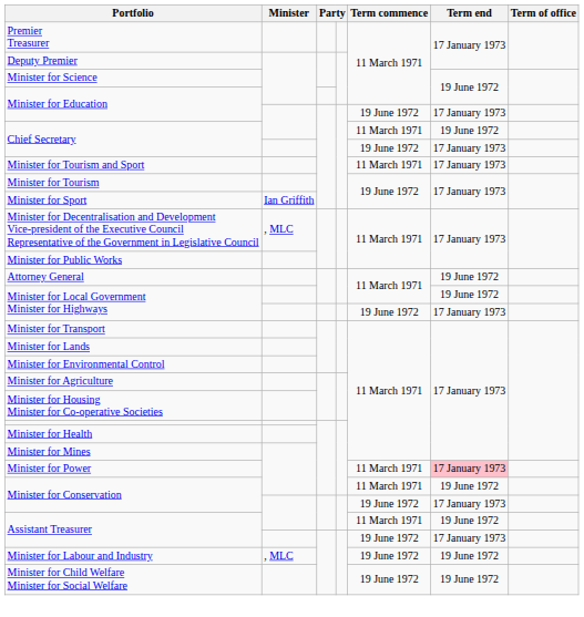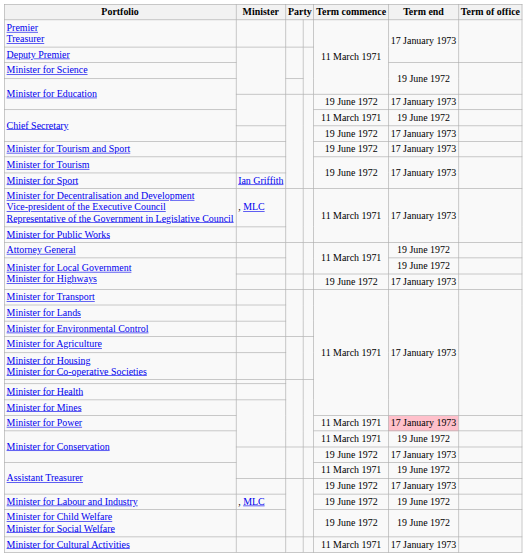 <table class="wikitable sortable">
 <tr>
 <th>Portfolio</th>
 <th>Minister</th>
 <th colspan=2>Party</th>
 <th>Term commence</th>
 <th>Term end</th>
 <th>Term of office</th>
 </tr>
 <tr>
 <td><a href='#'>Premier</a><br><a href='#'>Treasurer</a></td>
 <td></td>
 <td> </td>
 <td></td>
 <td rowspan=4 align=center>11 March 1971</td>
 <td rowspan=2 align=center>17 January 1973</td>
 <td rowspan=2 align=right></td>
 </tr>
 <tr>
 <td><a href='#'>Deputy Premier</a></td>
 <td rowspan=3></td>
 <td rowspan=2 > </td>
 <td rowspan=3></td>
 </tr>
 <tr>
 <td><a href='#'>Minister for Science</a></td>
 <td rowspan=2 align=center>19 June 1972</td>
 <td rowspan=2 align=right></td>
 </tr>
 <tr>
 <td rowspan=2><a href='#'>Minister for Education</a></td>
 <td> </td>
 </tr>
 <tr>
 <td rowspan=2></td>
 <td rowspan=6 > </td>
 <td rowspan=6></td>
 <td align=center>19 June 1972</td>
 <td align=center>17 January 1973</td>
 <td align=right></td>
 </tr>
 <tr>
 <td rowspan=2><a href='#'>Chief Secretary</a></td>
 <td align=center>11 March 1971</td>
 <td align=center>19 June 1972</td>
 <td align=right></td>
 </tr>
 <tr>
 <td></td>
 <td align=center>19 June 1972</td>
 <td align=center>17 January 1973</td>
 <td align=right></td>
 </tr>
 <tr>
 <td><a href='#'>Minister for Tourism and Sport</a></td>
 <td></td>
-<td align=center>11 March 1971</td>
+<td align=center>19 June 1972</td>
 <td align=center>17 January 1973</td>
 <td align=right></td>
 </tr>
 <tr>
 <td><a href='#'>Minister for Tourism</a></td>
 <td></td>
 <td rowspan=2 align=center>19 June 1972</td>
 <td rowspan=2 align=center>17 January 1973</td>
 <td rowspan=2 align=right></td>
 </tr>
 <tr>
 <td><a href='#'>Minister for Sport</a></td>
 <td><a href='#'>Ian Griffith</a></td>
 </tr>
 <tr>
 <td><a href='#'>Minister for Decentralisation and Development</a><br><a href='#'>Vice-president of the Executive Council</a><br><a href='#'>Representative of the Government in Legislative Council</a></td>
 <td>, <a href='#'>MLC</a></td>
 <td rowspan=2 > </td>
 <td rowspan=2></td>
 <td rowspan=2 align=center>11 March 1971</td>
 <td rowspan=2 align=center>17 January 1973</td>
 <td rowspan=2 align=right></td>
 </tr>
 <tr>
 <td><a href='#'>Minister for Public Works</a></td>
 <td></td>
 </tr>
 <tr>
 <td><a href='#'>Attorney General</a></td>
 <td> </td>
 <td rowspan=2 > </td>
 <td rowspan=2></td>
 <td rowspan=2 align=center>11 March 1971</td>
 <td align=center>19 June 1972</td>
 <td align=right></td>
 </tr>
 <tr>
 <td rowspan=2><a href='#'>Minister for Local Government</a><br><a href='#'>Minister for Highways</a></td>
 <td></td>
 <td align=center>19 June 1972</td>
 <td align=right></td>
 </tr>
 <tr>
 <td></td>
 <td> </td>
 <td></td>
 <td align=center>19 June 1972</td>
 <td align=center>17 January 1973</td>
 <td align=right></td>
 </tr>
 <tr>
 <td><a href='#'>Minister for Transport</a></td>
 <td></td>
 <td rowspan=3 > </td>
 <td rowspan=3></td>
 <td rowspan=8 align=center>11 March 1971</td>
 <td rowspan=8 align=center>17 January 1973</td>
 <td rowspan=8 align=right></td>
 </tr>
 <tr>
 <td><a href='#'>Minister for Lands</a></td>
 <td></td>
 </tr>
 <tr>
 <td><a href='#'>Minister for Environmental Control</a></td>
 <td></td>
 </tr>
 <tr>
 <td><a href='#'>Minister for Agriculture</a></td>
 <td></td>
 <td rowspan=2 > </td>
 <td rowspan=2></td>
 </tr>
 <tr>
 <td><a href='#'>Minister for Housing</a><br><a href='#'>Minister for Co-operative Societies</a></td>
 <td></td>
 </tr>
 <tr>
 <td></td>
 <td></td>
 <td rowspan=5 > </td>
 <td rowspan=5></td>
 </tr>
 <tr>
 <td><a href='#'>Minister for Health</a></td>
 <td></td>
 </tr>
 <tr>
 <td><a href='#'>Minister for Mines</a></td>
 <td rowspan=3></td>
 </tr>
 <tr>
 <td><a href='#'>Minister for Power</a></td>
 <td align=center>11 March 1971</td>
 <td align=center style="background: pink;">17 January 1973</td>
 <td align=right></td>
 </tr>
 <tr>
 <td rowspan=2><a href='#'>Minister for Conservation</a></td>
 <td align=center>11 March 1971</td>
 <td align=center>19 June 1972</td>
 <td align=right></td>
 </tr>
 <tr>
 <td rowspan=2></td>
 <td rowspan=2 > </td>
 <td rowspan=2></td>
 <td align=center>19 June 1972</td>
 <td align=center>17 January 1973</td>
 <td align=right></td>
 </tr>
 <tr>
 <td rowspan=2><a href='#'>Assistant Treasurer</a></td>
 <td align=center>11 March 1971</td>
 <td align=center>19 June 1972</td>
 <td align=right></td>
 </tr>
 <tr>
 <td></td>
 <td rowspan=3 > </td>
 <td rowspan=3></td>
 <td align=center>19 June 1972</td>
 <td align=center>17 January 1973</td>
 <td align=right></td>
 </tr>
 <tr>
 <td><a href='#'>Minister for Labour and Industry</a></td>
 <td>, <a href='#'>MLC</a></td>
 <td align=center>19 June 1972</td>
 <td align=center>19 June 1972</td>
 <td align=right></td>
 </tr>
 <tr>
 <td><a href='#'>Minister for Child Welfare</a><br><a href='#'>Minister for Social Welfare</a></td>
 <td></td>
 <td align=center>19 June 1972</td>
 <td align=center>19 June 1972</td>
 <td align=right></td>
 </tr>
+<tr>
+<td><a href='#'>Minister for Cultural Activities</a></td>
+<td></td>
+<td> </td>
+<td></td>
+<td align=center>11 March 1971</td>
+<td align=center>17 January 1973</td>
+<td align=right></td>
+</tr>
 </table>
